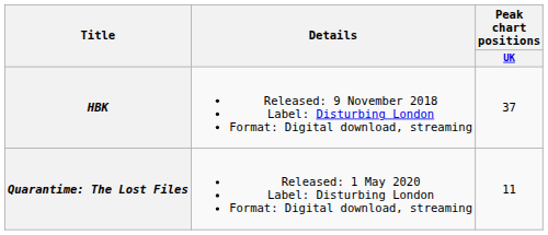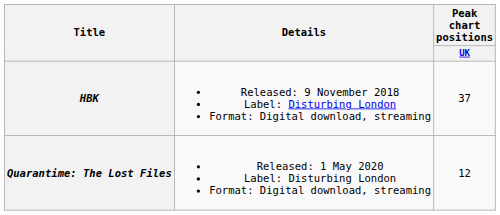 <table class="wikitable plainrowheaders" style="text-align:center;">
 <tr>
 <th scope="col" rowspan="2">Title</th>
 <th scope="col" rowspan="2">Details</th>
 <th scope="col" colspan="1">Peak chart positions</th>
 </tr>
 <tr>
 <th scope="col" style="width:3em;font-size:85%;"><a href='#'>UK</a><br></th>
 </tr>
 <tr>
 <th scope="row"><em>HBK</em></th>
 <td><br><ul><li>Released: 9 November 2018</li><li>Label: <a href='#'>Disturbing London</a></li><li>Format: Digital download, streaming</li></ul></td>
 <td>37</td>
 </tr>
 <tr>
 <th scope="row"><em>Quarantime: The Lost Files</em></th>
 <td><br><ul><li>Released: 1 May 2020</li><li>Label: Disturbing London</li><li>Format: Digital download, streaming</li></ul></td>
-<td>11</td>
+<td>12</td>
 </tr>
 </table>
